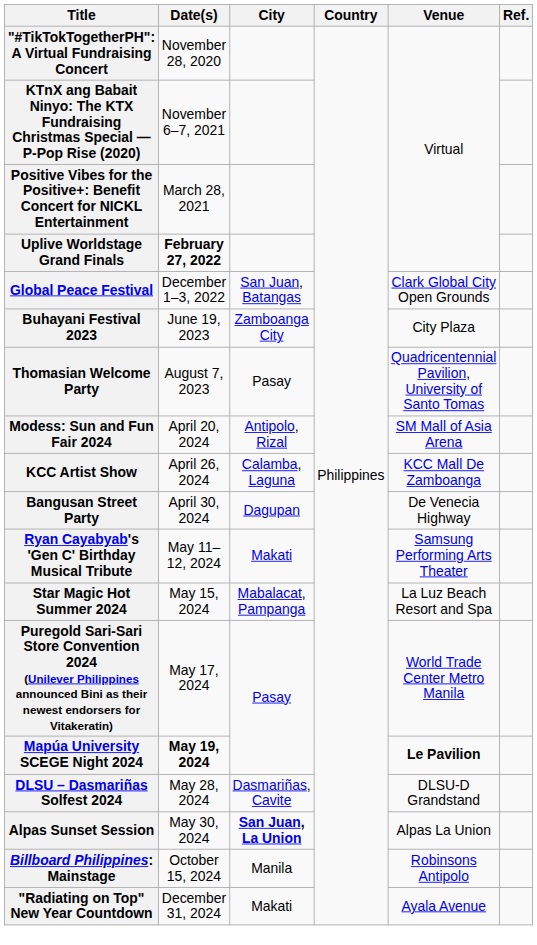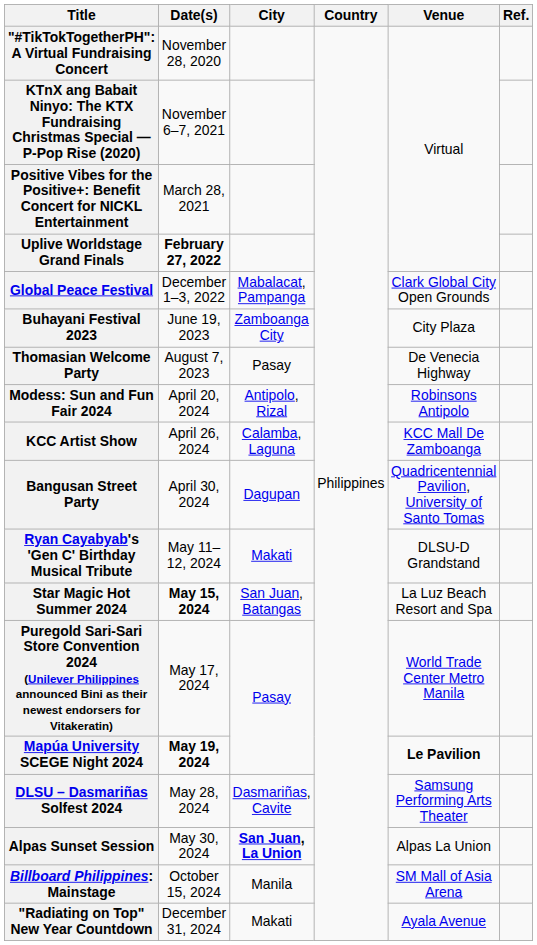 <table class="wikitable plainrowheaders" style="text-align: center;">
 <tr>
 <th>Title</th>
 <th class="unsortable" scope="col">Date(s)</th>
 <th>City</th>
 <th>Country</th>
 <th>Venue</th>
 <th>Ref.</th>
 </tr>
 <tr>
 <th scope="row">"#TikTokTogetherPH": A Virtual Fundraising Concert</th>
 <td>November 28, 2020</td>
 <td></td>
 <td rowspan="18">Philippines</td>
 <td rowspan="4" scope="row">Virtual</td>
 <td></td>
 </tr>
 <tr>
 <th scope="row">KTnX ang Babait Ninyo: The KTX Fundraising Christmas Special — P-Pop Rise (2020)</th>
 <td>November 6–7, 2021</td>
 <td></td>
 <td></td>
 </tr>
 <tr>
 <th scope="row">Positive Vibes for the Positive+: Benefit Concert for NICKL Entertainment</th>
 <td>March 28, 2021</td>
 <td></td>
 <td></td>
 </tr>
 <tr>
 <th scope="row">Uplive Worldstage Grand Finals</th>
 <td><strong>February 27, 2022</strong></td>
 <td></td>
 <td></td>
 </tr>
 <tr>
 <th scope="row"><a href='#'>Global Peace Festival</a></th>
 <td>December 1–3, 2022</td>
-<td><a href='#'>San Juan</a>, <a href='#'>Batangas</a></td>
+<td><a href='#'>Mabalacat</a>, <a href='#'>Pampanga</a></td>
 <td><a href='#'>Clark Global City</a> Open Grounds</td>
 <td></td>
 </tr>
 <tr>
 <th scope="row">Buhayani Festival 2023</th>
 <td>June 19, 2023</td>
 <td><a href='#'>Zamboanga City</a></td>
 <td>City Plaza</td>
 <td></td>
 </tr>
 <tr>
 <th scope="row">Thomasian Welcome Party</th>
 <td>August 7, 2023</td>
 <td>Pasay</td>
-<td><a href='#'>Quadricentennial Pavilion</a>, <a href='#'>University of Santo Tomas</a></td>
+<td>De Venecia Highway</td>
 <td></td>
 </tr>
 <tr>
 <th scope="row">Modess: Sun and Fun Fair 2024</th>
 <td>April 20, 2024</td>
 <td><a href='#'>Antipolo</a>, <a href='#'>Rizal</a></td>
-<td><a href='#'>SM Mall of Asia Arena</a></td>
+<td><a href='#'>Robinsons Antipolo</a></td>
 <td></td>
 </tr>
 <tr>
 <th scope="row">KCC Artist Show</th>
 <td>April 26, 2024</td>
 <td><a href='#'>Calamba</a>, <a href='#'>Laguna</a></td>
 <td><a href='#'>KCC Mall De Zamboanga</a></td>
 <td></td>
 </tr>
 <tr>
 <th scope="row">Bangusan Street Party</th>
 <td>April 30, 2024</td>
 <td><a href='#'>Dagupan</a></td>
-<td>De Venecia Highway</td>
+<td><a href='#'>Quadricentennial Pavilion</a>, <a href='#'>University of Santo Tomas</a></td>
 <td></td>
 </tr>
 <tr>
 <th scope="row"><a href='#'>Ryan Cayabyab</a>'s 'Gen C' Birthday Musical Tribute</th>
 <td>May 11–12, 2024</td>
 <td><a href='#'>Makati</a></td>
-<td><a href='#'>Samsung Performing Arts Theater</a></td>
+<td>DLSU-D Grandstand</td>
 <td></td>
 </tr>
 <tr>
 <th scope="row">Star Magic Hot Summer 2024</th>
-<td>May 15, 2024</td>
-<td><a href='#'>Mabalacat</a>, <a href='#'>Pampanga</a></td>
+<td><strong>May 15, 2024</strong></td>
+<td><a href='#'>San Juan</a>, <a href='#'>Batangas</a></td>
 <td>La Luz Beach Resort and Spa</td>
 <td></td>
 </tr>
 <tr>
 <th scope="row">Puregold Sari-Sari Store Convention 2024<br><small>(<a href='#'>Unilever Philippines</a> announced Bini as their newest endorsers for Vitakeratin)</small></th>
 <td>May 17, 2024</td>
 <td rowspan="2"><a href='#'>Pasay</a></td>
 <td><a href='#'>World Trade Center Metro Manila</a></td>
 <td></td>
 </tr>
 <tr>
 <th scope="row"><a href='#'>Mapúa University</a> SCEGE Night 2024</th>
 <td><strong>May 19, 2024</strong></td>
 <td><strong>Le Pavilion</strong></td>
 <td></td>
 </tr>
 <tr>
 <th scope="row"><a href='#'>DLSU – Dasmariñas</a> Solfest 2024</th>
 <td>May 28, 2024</td>
 <td><a href='#'>Dasmariñas</a>, <a href='#'>Cavite</a></td>
-<td>DLSU-D Grandstand</td>
+<td><a href='#'>Samsung Performing Arts Theater</a></td>
 <td></td>
 </tr>
 <tr>
 <th scope="row">Alpas Sunset Session</th>
 <td>May 30, 2024</td>
 <td><strong><a href='#'>San Juan</a>, <a href='#'>La Union</a></strong></td>
 <td>Alpas La Union</td>
 <td></td>
 </tr>
 <tr>
 <th scope="row"><em><a href='#'>Billboard Philippines</a></em>: Mainstage</th>
 <td>October 15, 2024</td>
 <td>Manila</td>
-<td><a href='#'>Robinsons Antipolo</a></td>
+<td><a href='#'>SM Mall of Asia Arena</a></td>
 <td></td>
 </tr>
 <tr>
 <th scope="row">"Radiating on Top" New Year Countdown</th>
 <td>December 31, 2024</td>
 <td>Makati</td>
 <td><a href='#'>Ayala Avenue</a></td>
 <td></td>
 </tr>
 </table>
